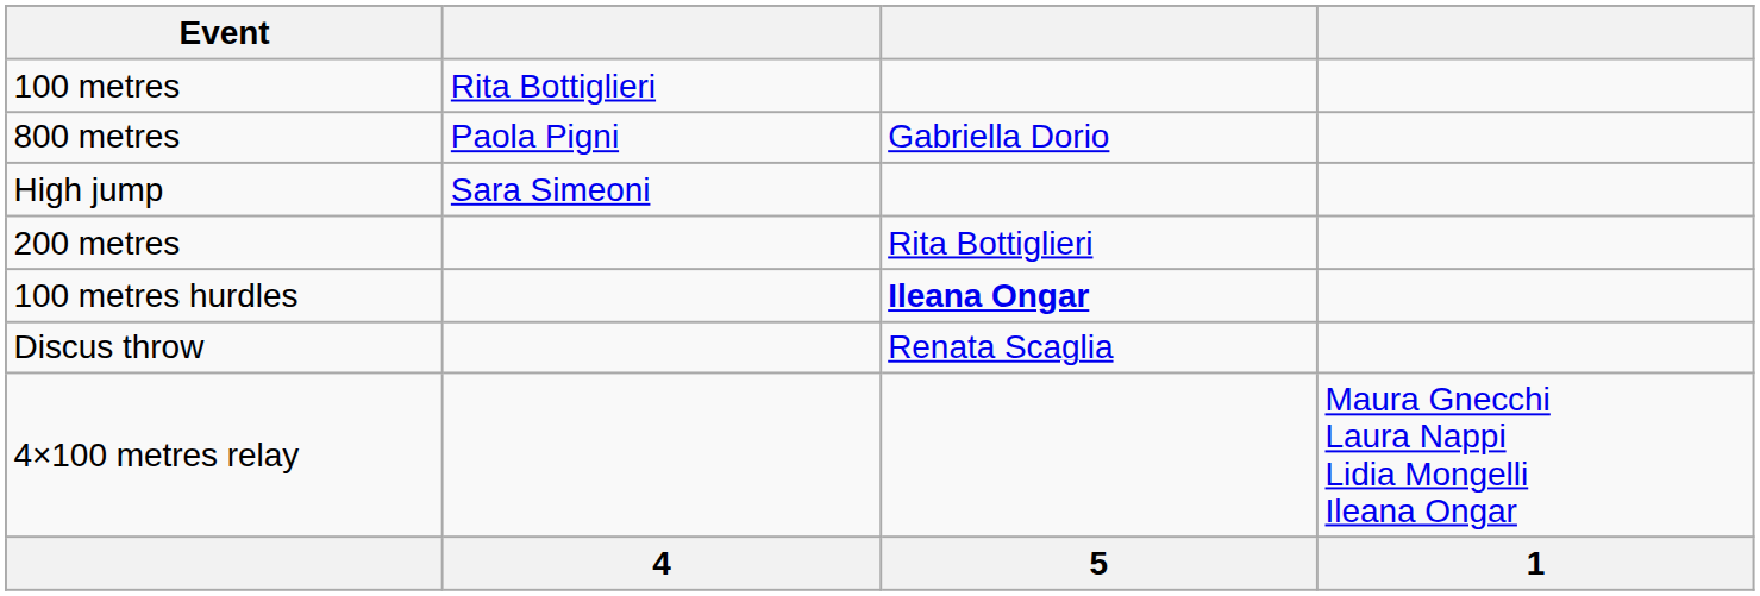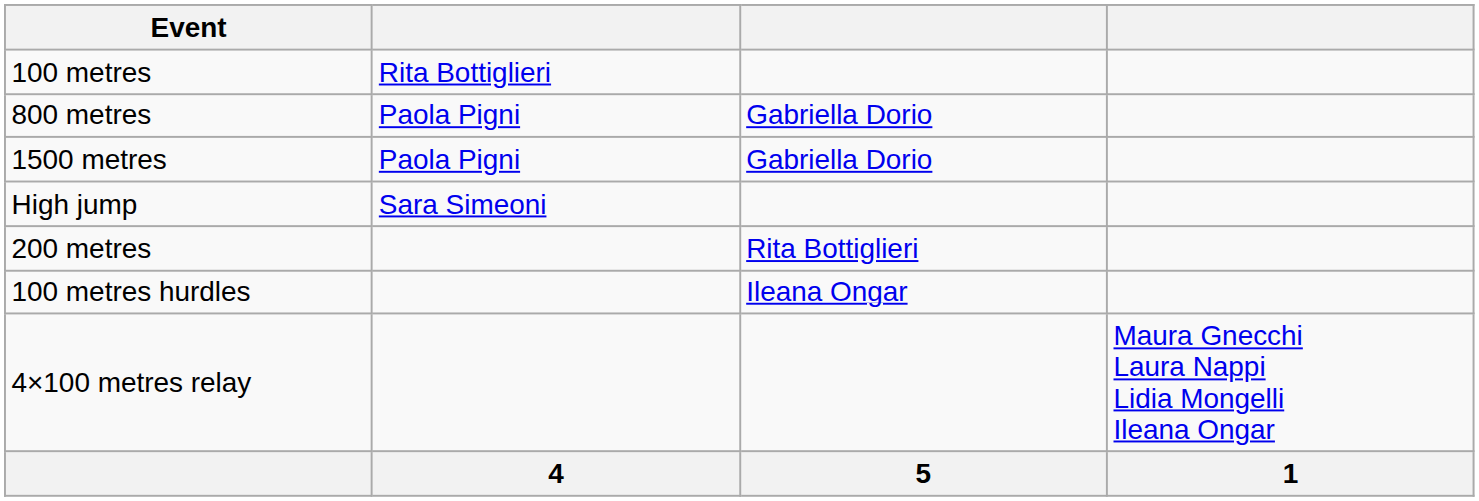 <table class="wikitable" width=60% style="font-size:90%; text-align:left;">
 <tr>
 <th width=25%>Event</th>
 <th width=25%></th>
 <th width=25%></th>
 <th width=25%></th>
 </tr>
 <tr>
 <td>100 metres</td>
 <td><a href='#'>Rita Bottiglieri</a></td>
 <td></td>
 <td></td>
 </tr>
 <tr>
 <td>800 metres</td>
 <td><a href='#'>Paola Pigni</a></td>
 <td><a href='#'>Gabriella Dorio</a></td>
 <td></td>
 </tr>
 <tr>
+<td>1500 metres</td>
+<td><a href='#'>Paola Pigni</a></td>
+<td><a href='#'>Gabriella Dorio</a></td>
+<td></td>
+</tr>
+<tr>
 <td>High jump</td>
 <td><a href='#'>Sara Simeoni</a></td>
 <td></td>
 <td></td>
 </tr>
 <tr>
 <td>200 metres</td>
 <td></td>
 <td><a href='#'>Rita Bottiglieri</a></td>
 <td></td>
 </tr>
 <tr>
 <td>100 metres hurdles</td>
 <td></td>
-<td><strong><a href='#'>Ileana Ongar</a></strong></td>
-<td></td>
-</tr>
-<tr>
-<td>Discus throw</td>
-<td></td>
-<td><a href='#'>Renata Scaglia</a></td>
+<td><a href='#'>Ileana Ongar</a></td>
 <td></td>
 </tr>
 <tr>
 <td>4×100 metres relay</td>
 <td></td>
 <td></td>
 <td><a href='#'>Maura Gnecchi</a><br><a href='#'>Laura Nappi</a><br><a href='#'>Lidia Mongelli</a><br><a href='#'>Ileana Ongar</a></td>
 </tr>
 <tr>
 <th></th>
 <th>4</th>
 <th>5</th>
 <th>1</th>
 </tr>
 </table>
